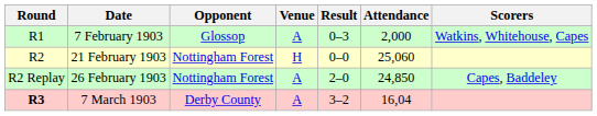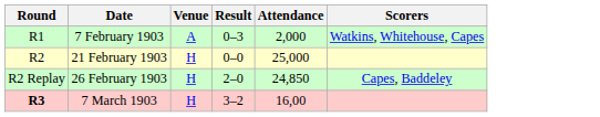 <table class="wikitable" style="font-size:100%; text-align:center">
 <tr>
 <th>Round</th>
 <th>Date</th>
-<th>Opponent</th>
 <th>Venue</th>
 <th>Result</th>
 <th>Attendance</th>
 <th>Scorers</th>
 </tr>
 <tr style="background-color: #CCFFCC;">
 <td>R1</td>
 <td>7 February 1903</td>
-<td><a href='#'>Glossop</a></td>
 <td><a href='#'>A</a></td>
 <td>0–3</td>
 <td>2,000</td>
 <td><a href='#'>Watkins</a>, <a href='#'>Whitehouse</a>, <a href='#'>Capes</a></td>
 </tr>
 <tr style="background-color: #FFFFCC;">
 <td>R2</td>
 <td>21 February 1903</td>
-<td><a href='#'>Nottingham Forest</a></td>
 <td><a href='#'>H</a></td>
 <td>0–0</td>
-<td>25,060</td>
+<td>25,000</td>
 <td></td>
 </tr>
 <tr style="background-color: #CCFFCC;">
 <td>R2 Replay</td>
 <td>26 February 1903</td>
-<td><a href='#'>Nottingham Forest</a></td>
-<td><a href='#'>A</a></td>
+<td><a href='#'>H</a></td>
 <td>2–0</td>
 <td>24,850</td>
 <td><a href='#'>Capes</a>, <a href='#'>Baddeley</a></td>
 </tr>
 <tr style="background-color: #FFCCCC;">
 <td><strong>R3</strong></td>
 <td>7 March 1903</td>
-<td><a href='#'>Derby County</a></td>
-<td><a href='#'>A</a></td>
+<td><a href='#'>H</a></td>
 <td>3–2</td>
-<td>16,04</td>
+<td>16,00</td>
 <td></td>
 </tr>
 </table>
